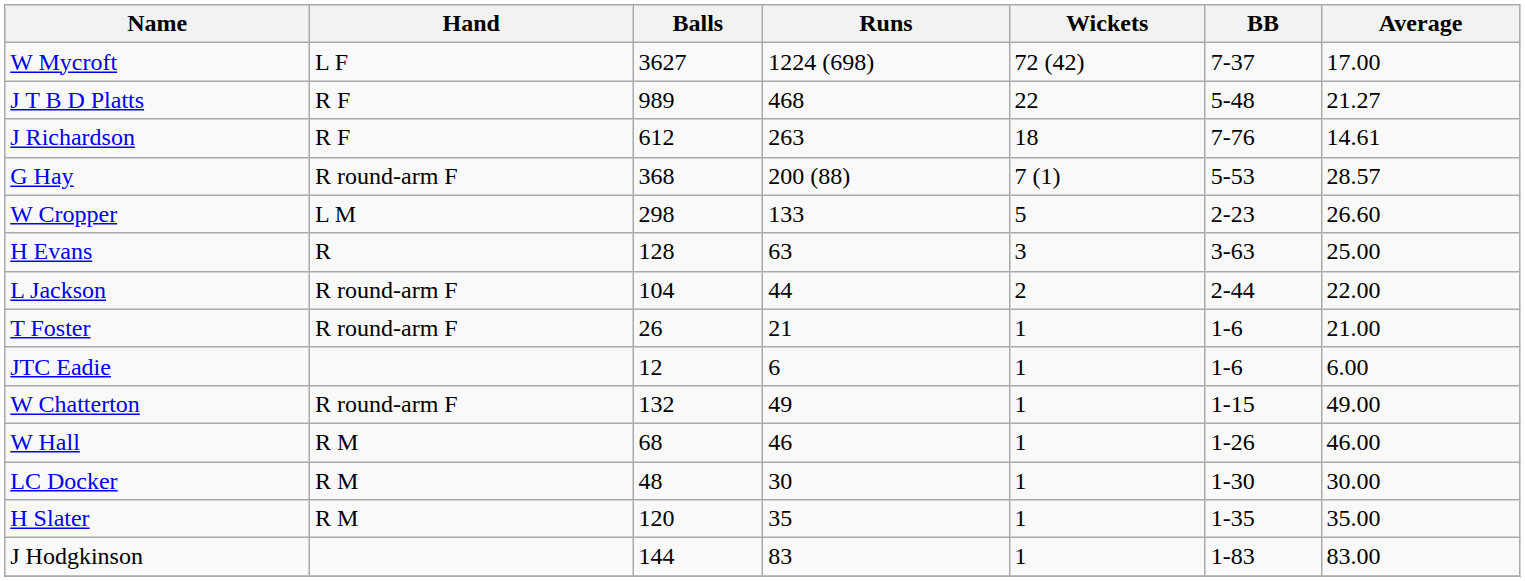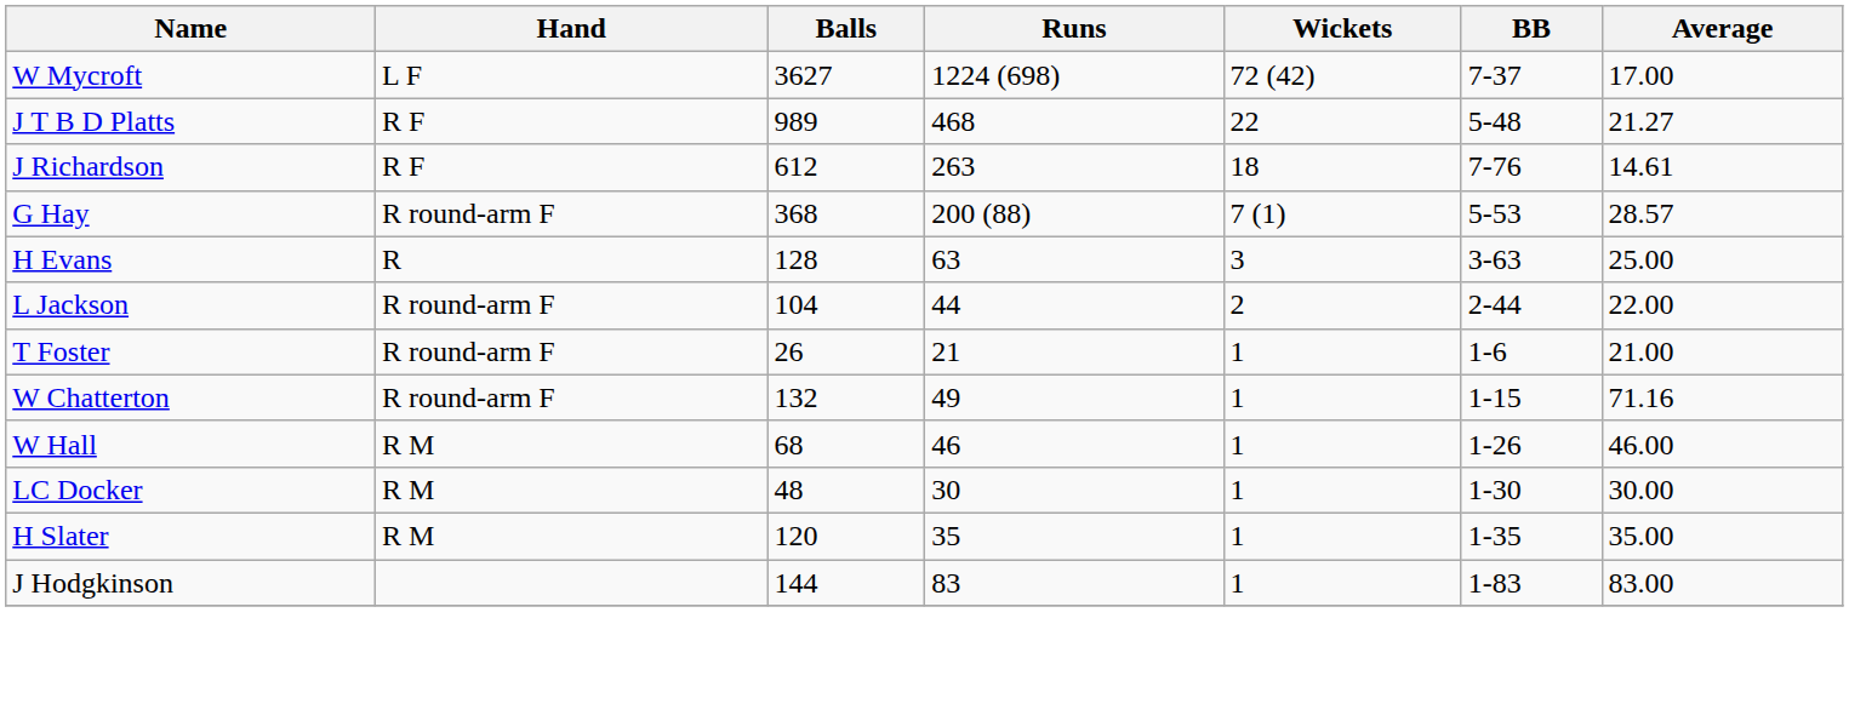 <table class="wikitable sortable" width="80%">
 <tr bgcolor="#efefef">
 <th>Name</th>
 <th>Hand</th>
 <th>Balls</th>
 <th>Runs</th>
 <th>Wickets</th>
 <th>BB</th>
 <th>Average</th>
 </tr>
 <tr>
 <td><a href='#'>W Mycroft</a></td>
 <td>L F</td>
 <td>3627</td>
 <td>1224 (698)</td>
 <td>72 (42)</td>
 <td>7-37</td>
 <td>17.00</td>
 </tr>
 <tr>
 <td><a href='#'>J T B D Platts</a></td>
 <td>R F</td>
 <td>989</td>
 <td>468</td>
 <td>22</td>
 <td>5-48</td>
 <td>21.27</td>
 </tr>
 <tr>
 <td><a href='#'>J Richardson</a></td>
 <td>R F</td>
 <td>612</td>
 <td>263</td>
 <td>18</td>
 <td>7-76</td>
 <td>14.61</td>
 </tr>
 <tr>
 <td><a href='#'>G Hay</a></td>
 <td>R round-arm F</td>
 <td>368</td>
 <td>200 (88)</td>
 <td>7 (1)</td>
 <td>5-53</td>
 <td>28.57</td>
 </tr>
 <tr>
-<td><a href='#'>W Cropper</a></td>
-<td>L M</td>
-<td>298</td>
-<td>133</td>
-<td>5</td>
-<td>2-23</td>
-<td>26.60</td>
-</tr>
-<tr>
 <td><a href='#'>H Evans</a></td>
 <td>R</td>
 <td>128</td>
 <td>63</td>
 <td>3</td>
 <td>3-63</td>
 <td>25.00</td>
 </tr>
 <tr>
 <td><a href='#'>L Jackson</a></td>
 <td>R round-arm F</td>
 <td>104</td>
 <td>44</td>
 <td>2</td>
 <td>2-44</td>
 <td>22.00</td>
 </tr>
 <tr>
 <td><a href='#'>T Foster</a></td>
 <td>R round-arm F</td>
 <td>26</td>
 <td>21</td>
 <td>1</td>
 <td>1-6</td>
 <td>21.00</td>
 </tr>
 <tr>
-<td><a href='#'>JTC Eadie</a></td>
-<td></td>
-<td>12</td>
-<td>6</td>
-<td>1</td>
-<td>1-6</td>
-<td>6.00</td>
-</tr>
-<tr>
 <td><a href='#'>W Chatterton</a></td>
 <td>R round-arm F</td>
 <td>132</td>
 <td>49</td>
 <td>1</td>
 <td>1-15</td>
-<td>49.00</td>
+<td>71.16</td>
 </tr>
 <tr>
 <td><a href='#'>W Hall</a></td>
 <td>R M</td>
 <td>68</td>
 <td>46</td>
 <td>1</td>
 <td>1-26</td>
 <td>46.00</td>
 </tr>
 <tr>
 <td><a href='#'>LC Docker</a></td>
 <td>R M</td>
 <td>48</td>
 <td>30</td>
 <td>1</td>
 <td>1-30</td>
 <td>30.00</td>
 </tr>
 <tr>
 <td><a href='#'>H Slater</a></td>
 <td>R M</td>
 <td>120</td>
 <td>35</td>
 <td>1</td>
 <td>1-35</td>
 <td>35.00</td>
 </tr>
 <tr>
 <td>J Hodgkinson</td>
 <td></td>
 <td>144</td>
 <td>83</td>
 <td>1</td>
 <td>1-83</td>
 <td>83.00</td>
 </tr>
 <tr>
 </tr>
 </table>
